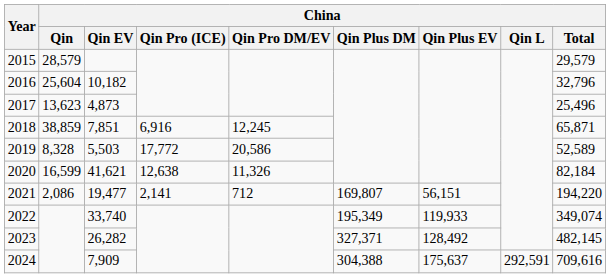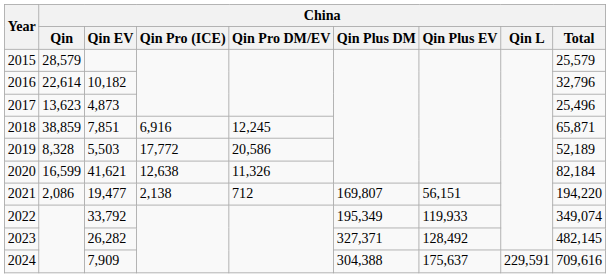 <table class="wikitable">
 <tr>
 <th rowspan="2">Year</th>
 <th colspan="8">China</th>
 </tr>
 <tr>
 <th>Qin</th>
 <th>Qin EV</th>
 <th>Qin Pro (ICE)</th>
 <th>Qin Pro DM/EV</th>
 <th>Qin Plus DM</th>
 <th>Qin Plus EV</th>
 <th>Qin L </th>
 <th>Total</th>
 </tr>
 <tr>
 <td>2015</td>
 <td>28,579</td>
 <td></td>
 <td rowspan="3"></td>
 <td rowspan="3"></td>
 <td rowspan="6"></td>
 <td rowspan="6"></td>
 <td rowspan="9"></td>
-<td>29,579</td>
+<td>25,579</td>
 </tr>
 <tr>
 <td>2016</td>
-<td>25,604</td>
+<td>22,614</td>
 <td>10,182</td>
 <td>32,796</td>
 </tr>
 <tr>
 <td>2017</td>
 <td>13,623</td>
 <td>4,873</td>
 <td>25,496</td>
 </tr>
 <tr>
 <td>2018</td>
 <td>38,859</td>
 <td>7,851</td>
 <td>6,916</td>
 <td>12,245</td>
 <td>65,871</td>
 </tr>
 <tr>
 <td>2019</td>
 <td>8,328</td>
 <td>5,503</td>
 <td>17,772</td>
 <td>20,586</td>
-<td>52,589</td>
+<td>52,189</td>
 </tr>
 <tr>
 <td>2020</td>
 <td>16,599</td>
 <td>41,621</td>
 <td>12,638</td>
 <td>11,326</td>
 <td>82,184</td>
 </tr>
 <tr>
 <td>2021</td>
 <td>2,086</td>
 <td>19,477</td>
-<td>2,141</td>
+<td>2,138</td>
 <td>712</td>
 <td>169,807</td>
 <td>56,151</td>
 <td>194,220</td>
 </tr>
 <tr>
 <td>2022</td>
 <td rowspan="3"></td>
-<td>33,740</td>
+<td>33,792</td>
 <td rowspan="3"></td>
 <td rowspan="3"></td>
 <td>195,349</td>
 <td>119,933</td>
 <td>349,074</td>
 </tr>
 <tr>
 <td>2023</td>
 <td>26,282</td>
 <td>327,371</td>
 <td>128,492</td>
 <td>482,145</td>
 </tr>
 <tr>
 <td>2024</td>
 <td>7,909</td>
 <td>304,388</td>
 <td>175,637</td>
-<td>292,591</td>
+<td>229,591</td>
 <td>709,616</td>
 </tr>
 </table>
